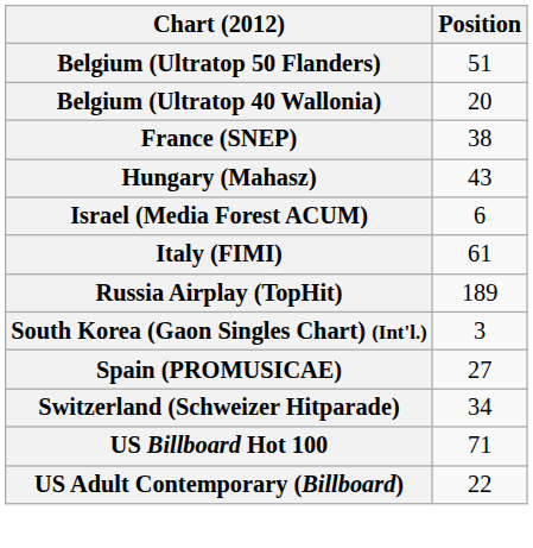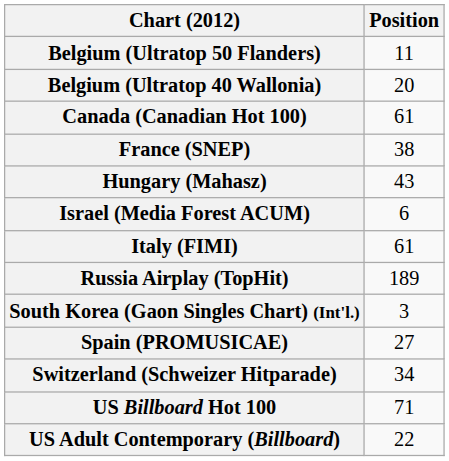 <table class="wikitable sortable plainrowheaders" style="text-align:center;">
 <tr>
 <th>Chart (2012)</th>
 <th>Position</th>
 </tr>
 <tr>
 <th scope="row">Belgium (Ultratop 50 Flanders)</th>
-<td style="text-align:center;">51</td>
+<td style="text-align:center;">11</td>
 </tr>
 <tr>
 <th scope="row">Belgium (Ultratop 40 Wallonia)</th>
 <td style="text-align:center;">20</td>
+</tr>
+<tr>
+<th scope="row">Canada (Canadian Hot 100)</th>
+<td style="text-align:center;">61</td>
 </tr>
 <tr>
 <th scope="row">France (SNEP)</th>
 <td style="text-align:center">38</td>
 </tr>
 <tr>
 <th scope="row">Hungary (Mahasz)</th>
 <td style="text-align:center;">43</td>
 </tr>
 <tr>
 <th scope="row">Israel (Media Forest ACUM)</th>
 <td style="text-align:center;">6</td>
 </tr>
 <tr>
 <th scope="row">Italy (FIMI)</th>
 <td>61</td>
 </tr>
 <tr>
 <th scope="row">Russia Airplay (TopHit)</th>
 <td style="text-align:center;">189</td>
 </tr>
 <tr>
 <th scope="row">South Korea (Gaon Singles Chart) <small>(Int'l.)</small></th>
 <td style="text-align:center;">3</td>
 </tr>
 <tr>
 <th scope="row">Spain (PROMUSICAE)</th>
 <td style="text-align:center;">27</td>
 </tr>
 <tr>
 <th scope="row">Switzerland (Schweizer Hitparade)</th>
 <td style="text-align:center;">34</td>
 </tr>
 <tr>
 <th scope="row">US <em>Billboard</em> Hot 100</th>
 <td style="text-align:center;">71</td>
 </tr>
 <tr>
 <th scope="row">US Adult Contemporary (<em>Billboard</em>)</th>
 <td style="text-align:center;">22</td>
 </tr>
 </table>
